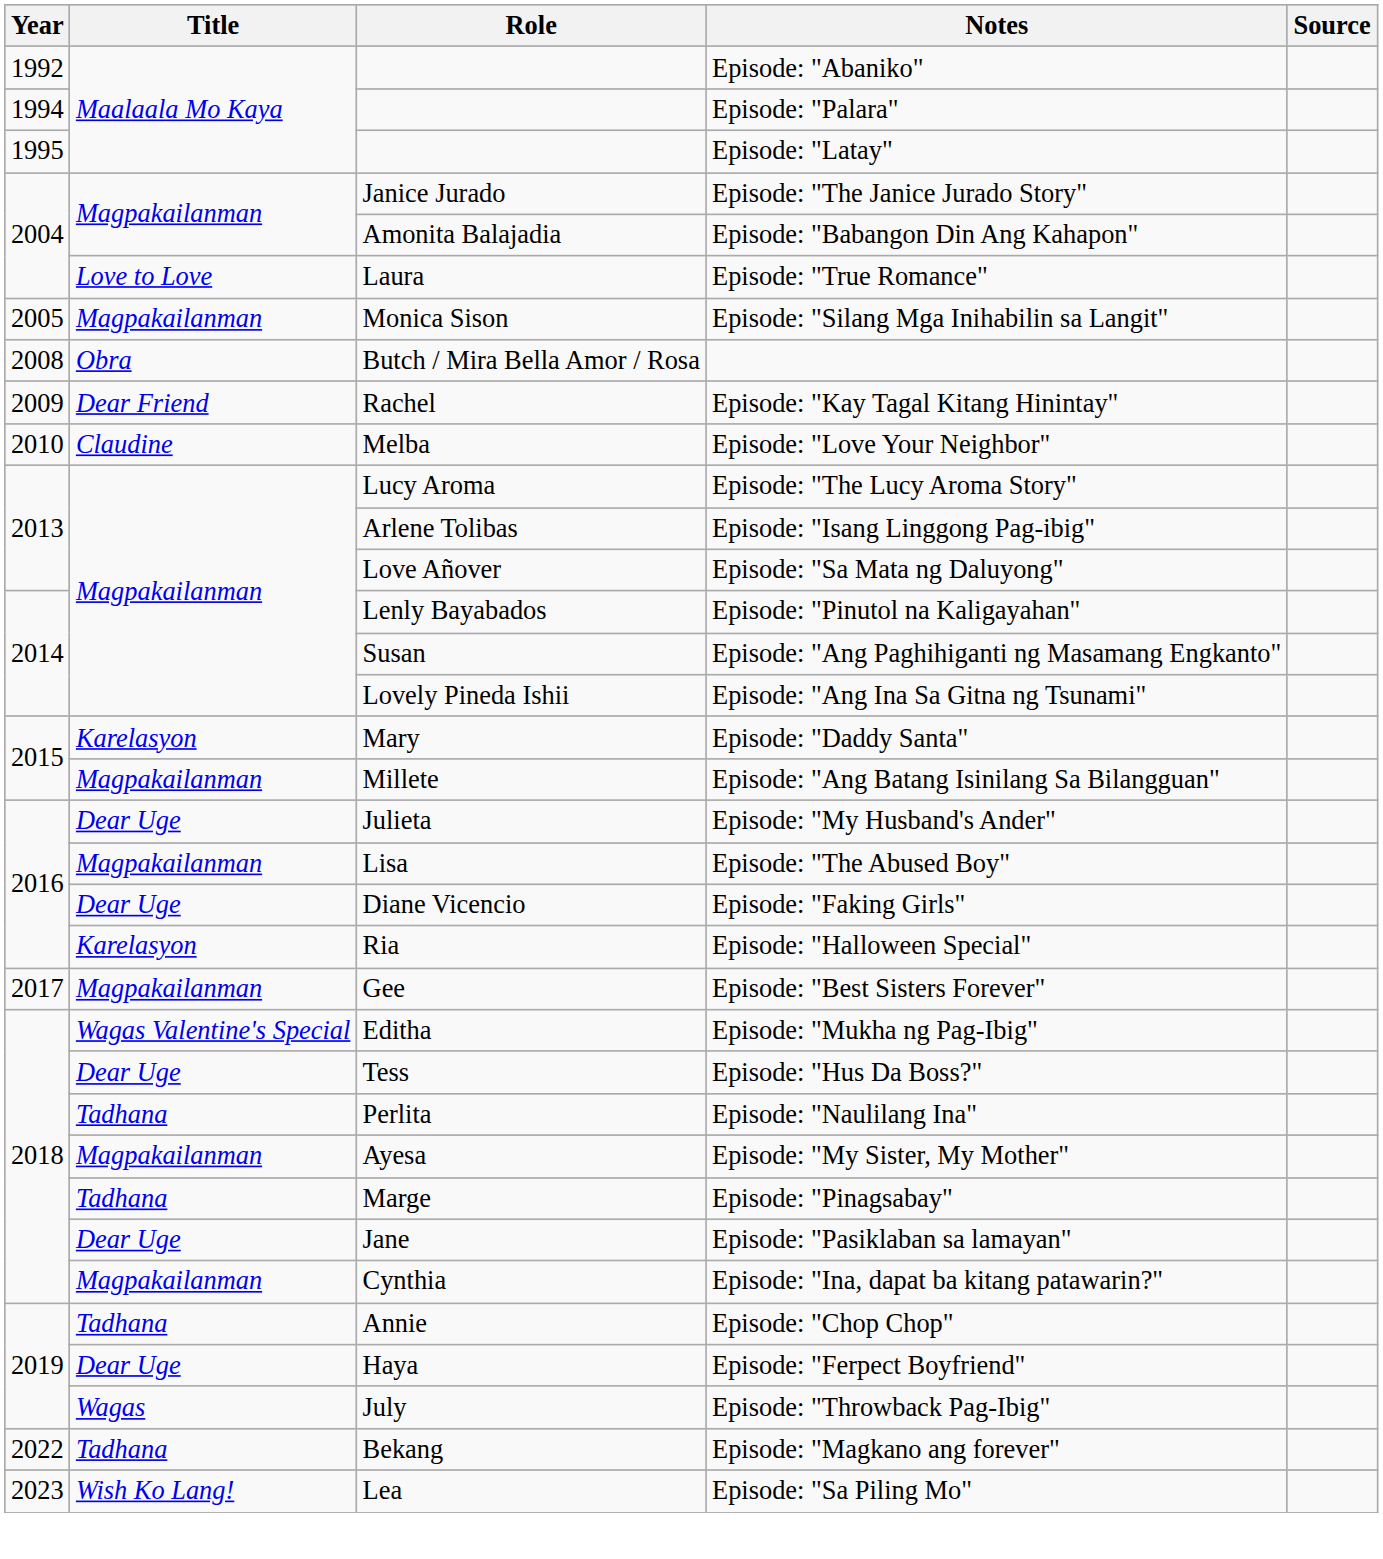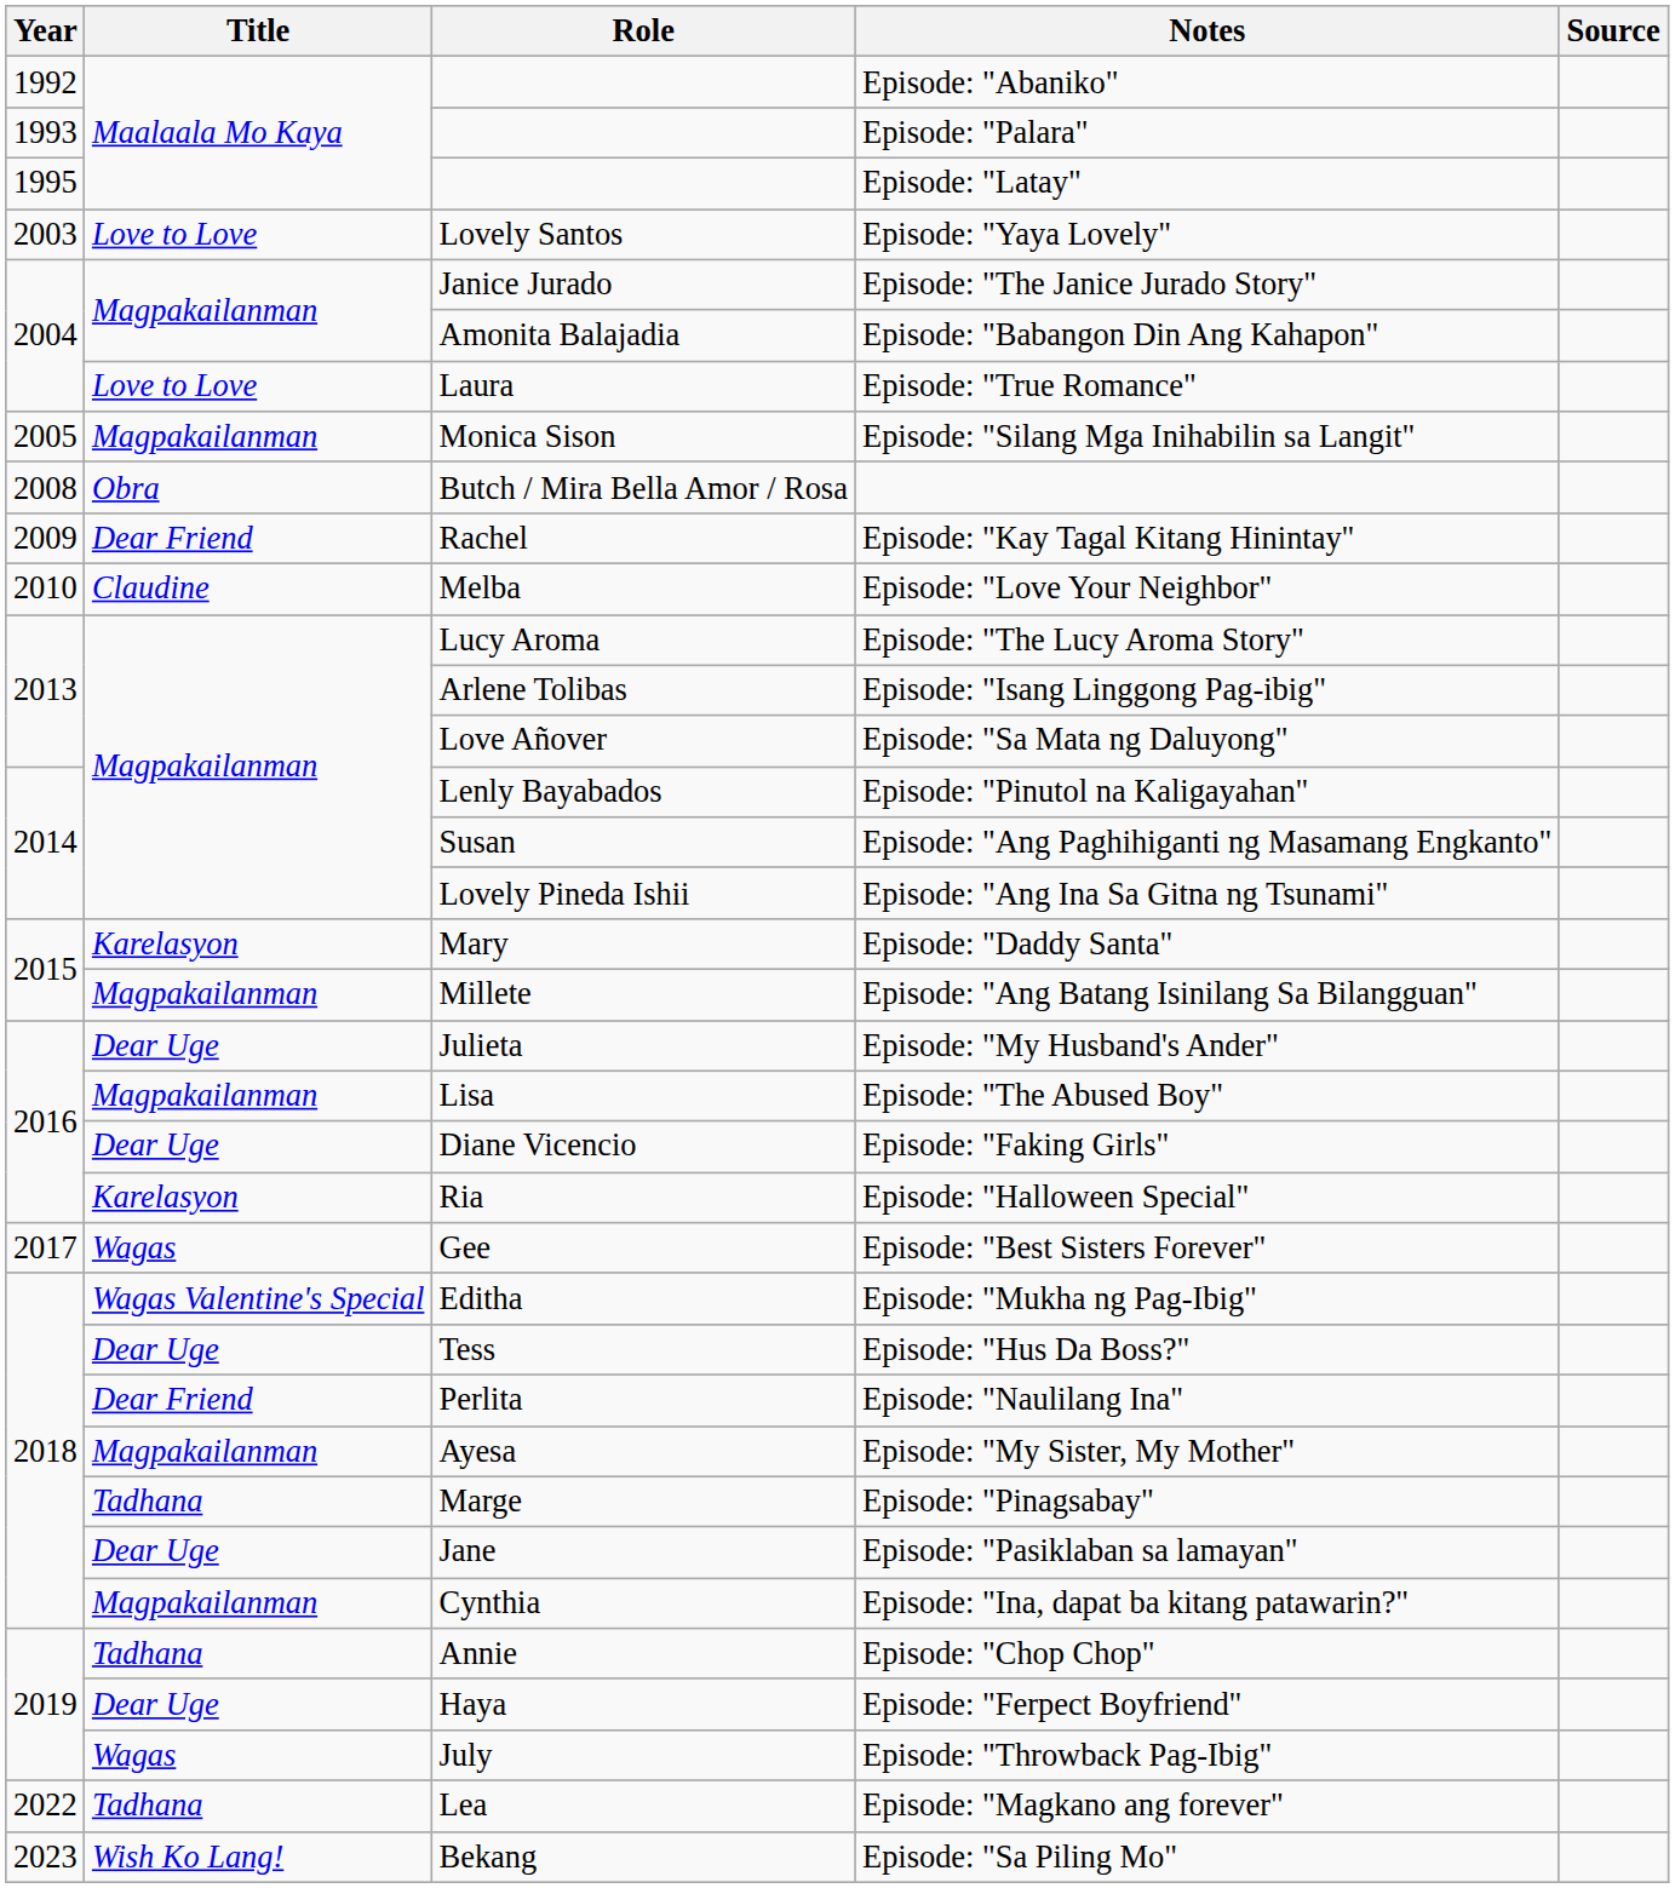 <table class="wikitable sortable" >
 <tr>
 <th>Year</th>
 <th>Title</th>
 <th>Role</th>
 <th class="unsortable">Notes</th>
 <th class="unsortable">Source</th>
 </tr>
 <tr>
 <td>1992</td>
 <td rowspan="3"><em><a href='#'>Maalaala Mo Kaya</a></em></td>
 <td></td>
 <td>Episode: "Abaniko"</td>
 <td></td>
 </tr>
 <tr>
-<td>1994</td>
+<td>1993</td>
 <td></td>
 <td>Episode: "Palara"</td>
 <td></td>
 </tr>
 <tr>
 <td>1995</td>
 <td></td>
 <td>Episode: "Latay"</td>
+<td></td>
+</tr>
+<tr>
+<td>2003</td>
+<td><em> <a href='#'>Love to Love</a></em></td>
+<td>Lovely Santos</td>
+<td>Episode: "Yaya Lovely"</td>
 <td></td>
 </tr>
 <tr>
 <td rowspan="3">2004</td>
 <td rowspan="2"><em><a href='#'>Magpakailanman</a></em></td>
 <td>Janice Jurado</td>
 <td>Episode: "The Janice Jurado Story"</td>
 <td></td>
 </tr>
 <tr>
 <td>Amonita Balajadia</td>
 <td>Episode: "Babangon Din Ang Kahapon"</td>
 <td></td>
 </tr>
 <tr>
 <td><em> <a href='#'>Love to Love</a></em></td>
 <td>Laura</td>
 <td>Episode: "True Romance"</td>
 <td></td>
 </tr>
 <tr>
 <td>2005</td>
 <td><em><a href='#'>Magpakailanman</a></em></td>
 <td>Monica Sison</td>
 <td>Episode: "Silang Mga Inihabilin sa Langit"</td>
 <td></td>
 </tr>
 <tr>
 <td>2008</td>
 <td><em> <a href='#'>Obra</a></em></td>
 <td>Butch / Mira Bella Amor / Rosa</td>
 <td></td>
 <td></td>
 </tr>
 <tr>
 <td>2009</td>
 <td><em> <a href='#'>Dear Friend</a></em></td>
 <td>Rachel</td>
 <td>Episode: "Kay Tagal Kitang Hinintay"</td>
 <td></td>
 </tr>
 <tr>
 <td>2010</td>
 <td><em> <a href='#'>Claudine</a></em></td>
 <td>Melba</td>
 <td>Episode: "Love Your Neighbor"</td>
 <td></td>
 </tr>
 <tr>
 <td rowspan="3">2013</td>
 <td rowspan="6"><em><a href='#'>Magpakailanman</a></em></td>
 <td>Lucy Aroma</td>
 <td>Episode: "The Lucy Aroma Story"</td>
 <td></td>
 </tr>
 <tr>
 <td>Arlene Tolibas</td>
 <td>Episode: "Isang Linggong Pag-ibig"</td>
 <td></td>
 </tr>
 <tr>
 <td>Love Añover</td>
 <td>Episode: "Sa Mata ng Daluyong"</td>
 <td></td>
 </tr>
 <tr>
 <td rowspan="3">2014</td>
 <td>Lenly Bayabados</td>
 <td>Episode: "Pinutol na Kaligayahan"</td>
 <td></td>
 </tr>
 <tr>
 <td>Susan</td>
 <td>Episode: "Ang Paghihiganti ng Masamang Engkanto"</td>
 <td></td>
 </tr>
 <tr>
 <td>Lovely Pineda Ishii</td>
 <td>Episode: "Ang Ina Sa Gitna ng Tsunami"</td>
 <td></td>
 </tr>
 <tr>
 <td rowspan="2">2015</td>
 <td><em><a href='#'>Karelasyon</a></em></td>
 <td>Mary</td>
 <td>Episode: "Daddy Santa"</td>
 <td></td>
 </tr>
 <tr>
 <td><em><a href='#'>Magpakailanman</a></em></td>
 <td>Millete</td>
 <td>Episode: "Ang Batang Isinilang Sa Bilangguan"</td>
 <td></td>
 </tr>
 <tr>
 <td rowspan="4">2016</td>
 <td><em><a href='#'>Dear Uge</a></em></td>
 <td>Julieta</td>
 <td>Episode: "My Husband's Ander"</td>
 <td></td>
 </tr>
 <tr>
 <td><em><a href='#'>Magpakailanman</a></em></td>
 <td>Lisa</td>
 <td>Episode: "The Abused Boy"</td>
 <td></td>
 </tr>
 <tr>
 <td><em><a href='#'>Dear Uge</a></em></td>
 <td>Diane Vicencio</td>
 <td>Episode: "Faking Girls"</td>
 <td></td>
 </tr>
 <tr>
 <td><em><a href='#'>Karelasyon</a></em></td>
 <td>Ria</td>
 <td>Episode: "Halloween Special"</td>
 <td></td>
 </tr>
 <tr>
 <td>2017</td>
-<td><em><a href='#'>Magpakailanman</a></em></td>
+<td><em> <a href='#'>Wagas</a></em></td>
 <td>Gee</td>
 <td>Episode: "Best Sisters Forever"</td>
 <td></td>
 </tr>
 <tr>
 <td rowspan="7">2018</td>
 <td><em> <a href='#'>Wagas Valentine's Special</a></em></td>
 <td>Editha</td>
 <td>Episode: "Mukha ng Pag-Ibig"</td>
 <td></td>
 </tr>
 <tr>
 <td><em><a href='#'>Dear Uge</a></em></td>
 <td>Tess</td>
 <td>Episode: "Hus Da Boss?"</td>
 <td></td>
 </tr>
 <tr>
-<td><em><a href='#'>Tadhana</a></em></td>
+<td><em> <a href='#'>Dear Friend</a></em></td>
 <td>Perlita</td>
 <td>Episode: "Naulilang Ina"</td>
 <td></td>
 </tr>
 <tr>
 <td><em><a href='#'>Magpakailanman</a></em></td>
 <td>Ayesa</td>
 <td>Episode: "My Sister, My Mother"</td>
 <td></td>
 </tr>
 <tr>
 <td><em><a href='#'>Tadhana</a></em></td>
 <td>Marge</td>
 <td>Episode: "Pinagsabay"</td>
 <td></td>
 </tr>
 <tr>
 <td><em><a href='#'>Dear Uge</a></em></td>
 <td>Jane</td>
 <td>Episode: "Pasiklaban sa lamayan"</td>
 <td></td>
 </tr>
 <tr>
 <td><em><a href='#'>Magpakailanman</a></em></td>
 <td>Cynthia</td>
 <td>Episode: "Ina, dapat ba kitang patawarin?"</td>
 <td></td>
 </tr>
 <tr>
 <td rowspan="3">2019</td>
 <td><em><a href='#'>Tadhana</a></em></td>
 <td>Annie</td>
 <td>Episode: "Chop Chop"</td>
 <td></td>
 </tr>
 <tr>
 <td><em><a href='#'>Dear Uge</a></em></td>
 <td>Haya</td>
 <td>Episode: "Ferpect Boyfriend"</td>
 <td></td>
 </tr>
 <tr>
 <td><em> <a href='#'>Wagas</a></em></td>
 <td>July</td>
 <td>Episode: "Throwback Pag-Ibig"</td>
 <td></td>
 </tr>
 <tr>
 <td>2022</td>
 <td><em><a href='#'>Tadhana</a></em></td>
-<td>Bekang</td>
+<td>Lea</td>
 <td>Episode: "Magkano ang forever"</td>
 <td></td>
 </tr>
 <tr>
 <td>2023</td>
 <td><em><a href='#'>Wish Ko Lang!</a></em></td>
-<td>Lea</td>
+<td>Bekang</td>
 <td>Episode: "Sa Piling Mo"</td>
 <td></td>
 </tr>
 </table>
